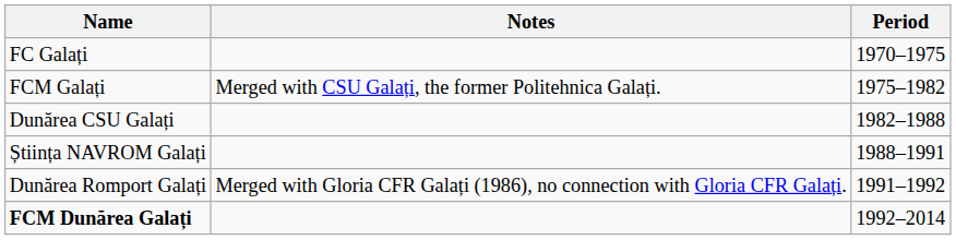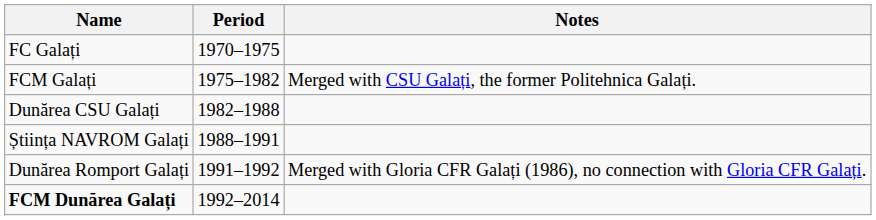 <table class="wikitable" style="font-size:95%; text-align: left;">
 <tr>
 <th>Name </th>
+<th>Period</th>
 <th>Notes</th>
-<th>Period</th>
 </tr>
 <tr>
 <td>FC Galați</td>
+<td>1970–1975</td>
 <td></td>
-<td>1970–1975</td>
 </tr>
 <tr>
 <td>FCM Galați</td>
+<td>1975–1982</td>
 <td>Merged with <a href='#'>CSU Galați</a>, the former Politehnica Galați.</td>
-<td>1975–1982</td>
 </tr>
 <tr>
 <td>Dunărea CSU Galați</td>
+<td>1982–1988</td>
 <td></td>
-<td>1982–1988</td>
 </tr>
 <tr>
 <td>Știința NAVROM Galați</td>
+<td>1988–1991</td>
 <td></td>
-<td>1988–1991</td>
 </tr>
 <tr>
 <td>Dunărea Romport Galați</td>
+<td>1991–1992</td>
 <td>Merged with Gloria CFR Galați (1986), no connection with <a href='#'>Gloria CFR Galați</a>.</td>
-<td>1991–1992</td>
 </tr>
 <tr>
 <td><strong>FCM Dunărea Galați</strong></td>
+<td>1992–2014</td>
 <td></td>
-<td>1992–2014</td>
 </tr>
 </table>
